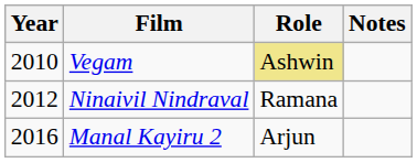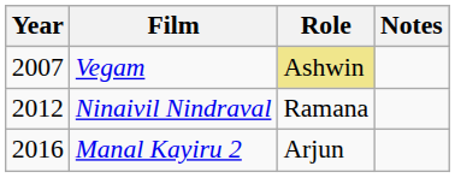 <table class="wikitable sortable">
 <tr style="background:#ccc; text-align:center;">
 <th>Year</th>
 <th>Film</th>
 <th>Role</th>
 <th>Notes</th>
 </tr>
 <tr>
-<td>2010</td>
+<td>2007</td>
 <td><em><a href='#'>Vegam</a></em></td>
 <td style="background: khaki;">Ashwin</td>
 <td></td>
 </tr>
 <tr>
 <td>2012</td>
 <td><em><a href='#'>Ninaivil Nindraval</a></em></td>
 <td>Ramana</td>
 <td></td>
 </tr>
 <tr>
 <td>2016</td>
 <td><em><a href='#'>Manal Kayiru 2</a></em></td>
 <td>Arjun</td>
 <td></td>
 </tr>
 </table>
